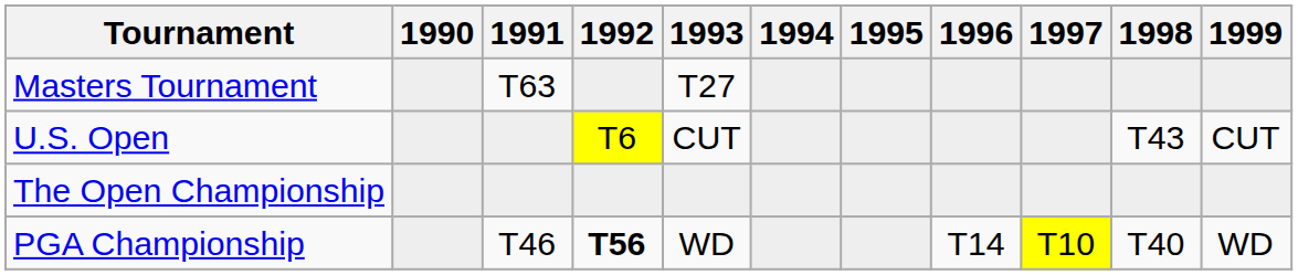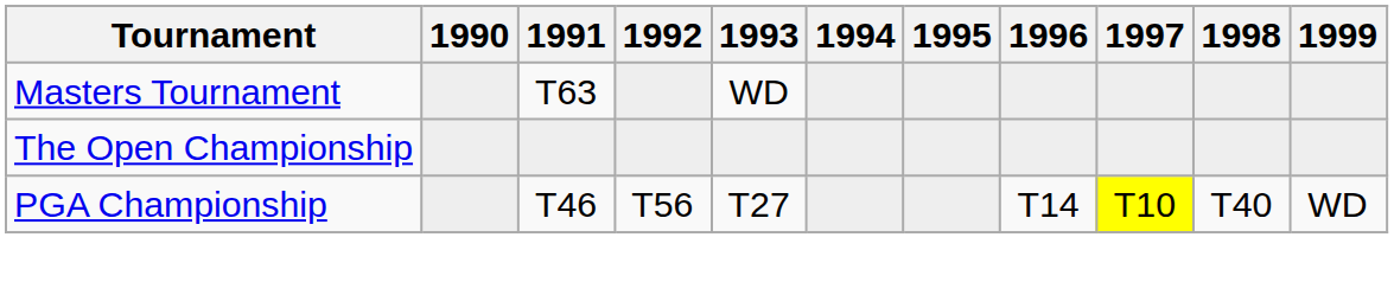 <table class="wikitable" style="font-size:95%;text-align:center;">
 <tr>
 <th>Tournament</th>
 <th>1990</th>
 <th>1991</th>
 <th>1992</th>
 <th>1993</th>
 <th>1994</th>
 <th>1995</th>
 <th>1996</th>
 <th>1997</th>
 <th>1998</th>
 <th>1999</th>
 </tr>
 <tr>
 <td align=left><a href='#'>Masters Tournament</a></td>
 <td style="background:#eeeeee;"></td>
 <td>T63</td>
 <td style="background:#eeeeee;"></td>
-<td>T27</td>
+<td>WD</td>
 <td style="background:#eeeeee;"></td>
 <td style="background:#eeeeee;"></td>
 <td style="background:#eeeeee;"></td>
 <td style="background:#eeeeee;"></td>
 <td style="background:#eeeeee;"></td>
 <td style="background:#eeeeee;"></td>
-</tr>
-<tr>
-<td align=left><a href='#'>U.S. Open</a></td>
-<td style="background:#eeeeee;"></td>
-<td style="background:#eeeeee;"></td>
-<td style="background:yellow;">T6</td>
-<td>CUT</td>
-<td style="background:#eeeeee;"></td>
-<td style="background:#eeeeee;"></td>
-<td style="background:#eeeeee;"></td>
-<td style="background:#eeeeee;"></td>
-<td>T43</td>
-<td>CUT</td>
 </tr>
 <tr>
 <td align=left><a href='#'>The Open Championship</a></td>
 <td style="background:#eeeeee;"></td>
 <td style="background:#eeeeee;"></td>
 <td style="background:#eeeeee;"></td>
 <td style="background:#eeeeee;"></td>
 <td style="background:#eeeeee;"></td>
 <td style="background:#eeeeee;"></td>
 <td style="background:#eeeeee;"></td>
 <td style="background:#eeeeee;"></td>
 <td style="background:#eeeeee;"></td>
 <td style="background:#eeeeee;"></td>
 </tr>
 <tr>
 <td align=left><a href='#'>PGA Championship</a></td>
 <td style="background:#eeeeee;"></td>
 <td>T46</td>
-<td><strong>T56</strong></td>
-<td>WD</td>
+<td>T56</td>
+<td>T27</td>
 <td style="background:#eeeeee;"></td>
 <td style="background:#eeeeee;"></td>
 <td>T14</td>
 <td style="background:yellow;">T10</td>
 <td>T40</td>
 <td>WD</td>
 </tr>
 </table>
